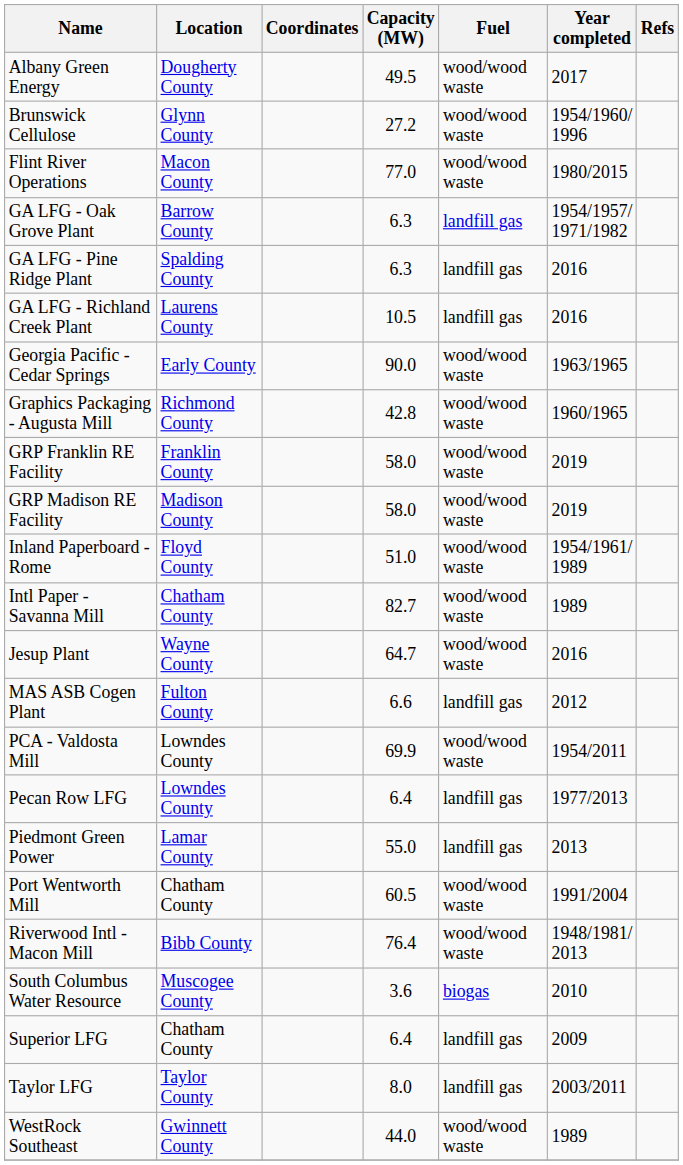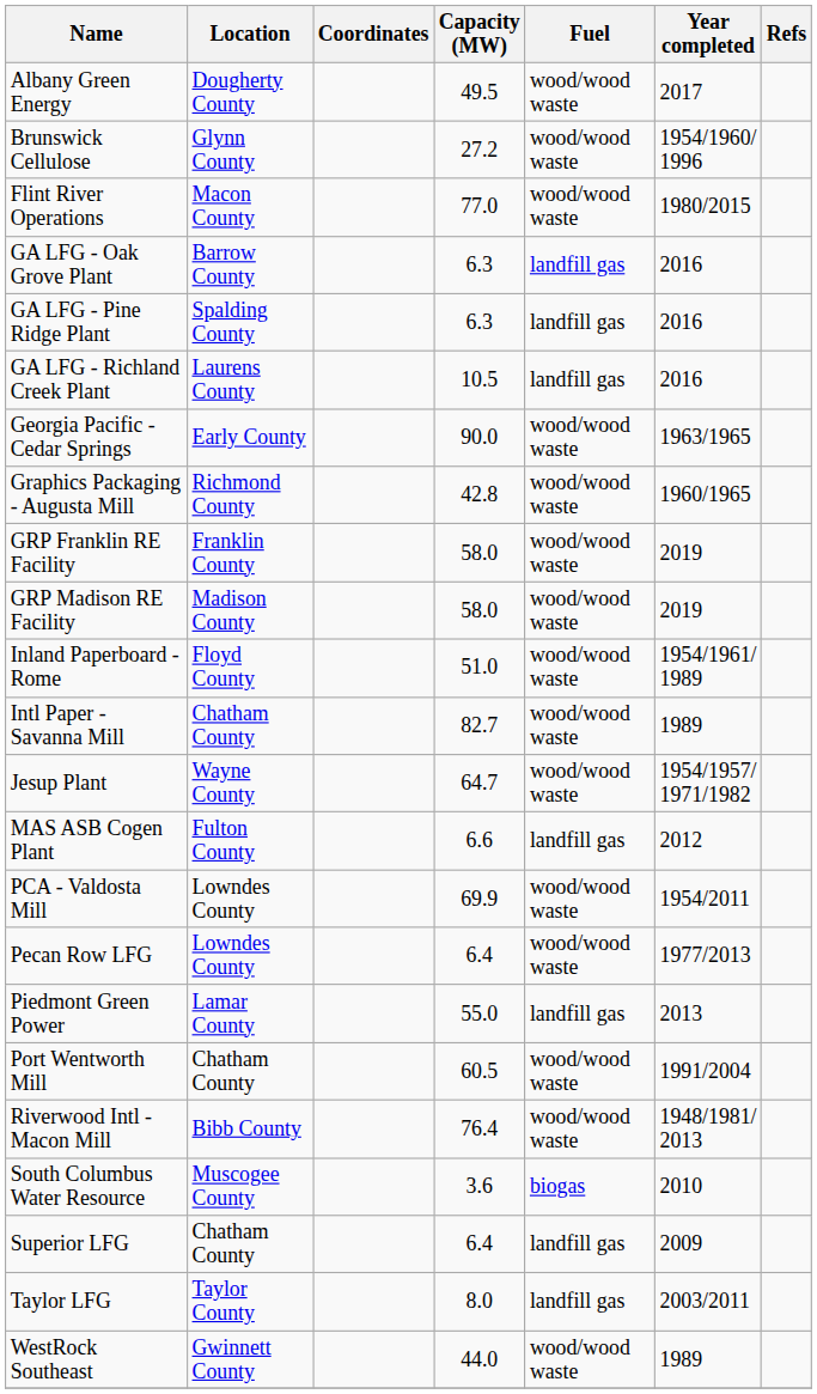 <table class="wikitable sortable">
 <tr>
 <th>Name</th>
 <th>Location</th>
 <th>Coordinates</th>
 <th>Capacity<br>(MW)</th>
 <th>Fuel</th>
 <th>Year<br>completed</th>
 <th>Refs</th>
 </tr>
 <tr>
 <td>Albany Green Energy</td>
 <td><a href='#'>Dougherty County</a></td>
 <td></td>
 <td align=center>49.5</td>
 <td>wood/wood waste</td>
 <td>2017</td>
 <td></td>
 </tr>
 <tr>
 <td>Brunswick Cellulose</td>
 <td><a href='#'>Glynn County</a></td>
 <td></td>
 <td align=center>27.2</td>
 <td>wood/wood waste</td>
 <td>1954/1960/<br>1996</td>
 <td></td>
 </tr>
 <tr>
 <td>Flint River Operations</td>
 <td><a href='#'>Macon County</a></td>
 <td></td>
 <td align=center>77.0</td>
 <td>wood/wood waste</td>
 <td>1980/2015</td>
 <td></td>
 </tr>
 <tr>
 <td>GA LFG - Oak Grove Plant</td>
 <td><a href='#'>Barrow County</a></td>
 <td></td>
 <td align=center>6.3</td>
 <td><a href='#'>landfill gas</a></td>
-<td>1954/1957/<br>1971/1982</td>
+<td>2016</td>
 <td></td>
 </tr>
 <tr>
 <td>GA LFG - Pine Ridge Plant</td>
 <td><a href='#'>Spalding County</a></td>
 <td></td>
 <td align=center>6.3</td>
 <td>landfill gas</td>
 <td>2016</td>
 <td></td>
 </tr>
 <tr>
 <td>GA LFG - Richland Creek Plant</td>
 <td><a href='#'>Laurens County</a></td>
 <td></td>
 <td align=center>10.5</td>
 <td>landfill gas</td>
 <td>2016</td>
 <td></td>
 </tr>
 <tr>
 <td>Georgia Pacific - Cedar Springs</td>
 <td><a href='#'>Early County</a></td>
 <td></td>
 <td align=center>90.0</td>
 <td>wood/wood waste</td>
 <td>1963/1965</td>
 <td></td>
 </tr>
 <tr>
 <td>Graphics Packaging - Augusta Mill</td>
 <td><a href='#'>Richmond County</a></td>
 <td></td>
 <td align=center>42.8</td>
 <td>wood/wood waste</td>
 <td>1960/1965</td>
 <td></td>
 </tr>
 <tr>
 <td>GRP Franklin RE Facility</td>
 <td><a href='#'>Franklin County</a></td>
 <td></td>
 <td align=center>58.0</td>
 <td>wood/wood waste</td>
 <td>2019</td>
 <td></td>
 </tr>
 <tr>
 <td>GRP Madison RE Facility</td>
 <td><a href='#'>Madison County</a></td>
 <td></td>
 <td align=center>58.0</td>
 <td>wood/wood waste</td>
 <td>2019</td>
 <td></td>
 </tr>
 <tr>
 <td>Inland Paperboard - Rome</td>
 <td><a href='#'>Floyd County</a></td>
 <td></td>
 <td align=center>51.0</td>
 <td>wood/wood waste</td>
 <td>1954/1961/<br>1989</td>
 <td></td>
 </tr>
 <tr>
 <td>Intl Paper - Savanna Mill</td>
 <td><a href='#'>Chatham County</a></td>
 <td></td>
 <td align=center>82.7</td>
 <td>wood/wood waste</td>
 <td>1989</td>
 <td></td>
 </tr>
 <tr>
 <td>Jesup Plant</td>
 <td><a href='#'>Wayne County</a></td>
 <td></td>
 <td align=center>64.7</td>
 <td>wood/wood waste</td>
-<td>2016</td>
+<td>1954/1957/<br>1971/1982</td>
 <td></td>
 </tr>
 <tr>
 <td>MAS ASB Cogen Plant</td>
 <td><a href='#'>Fulton County</a></td>
 <td></td>
 <td align=center>6.6</td>
 <td>landfill gas</td>
 <td>2012</td>
 <td></td>
 </tr>
 <tr>
 <td>PCA - Valdosta Mill</td>
 <td>Lowndes County</td>
 <td></td>
 <td align=center>69.9</td>
 <td>wood/wood waste</td>
 <td>1954/2011</td>
 <td></td>
 </tr>
 <tr>
 <td>Pecan Row LFG</td>
 <td><a href='#'>Lowndes County</a></td>
 <td></td>
 <td align=center>6.4</td>
-<td>landfill gas</td>
+<td>wood/wood waste</td>
 <td>1977/2013</td>
 <td></td>
 </tr>
 <tr>
 <td>Piedmont Green Power</td>
 <td><a href='#'>Lamar County</a></td>
 <td></td>
 <td align=center>55.0</td>
 <td>landfill gas</td>
 <td>2013</td>
 <td></td>
 </tr>
 <tr>
 <td>Port Wentworth Mill</td>
 <td>Chatham County</td>
 <td></td>
 <td align=center>60.5</td>
 <td>wood/wood waste</td>
 <td>1991/2004</td>
 <td></td>
 </tr>
 <tr>
 <td>Riverwood Intl - Macon Mill</td>
 <td><a href='#'>Bibb County</a></td>
 <td></td>
 <td align=center>76.4</td>
 <td>wood/wood waste</td>
 <td>1948/1981/<br>2013</td>
 <td></td>
 </tr>
 <tr>
 <td>South Columbus Water Resource</td>
 <td><a href='#'>Muscogee County</a></td>
 <td></td>
 <td align=center>3.6</td>
 <td><a href='#'>biogas</a></td>
 <td>2010</td>
 <td></td>
 </tr>
 <tr>
 <td>Superior LFG</td>
 <td>Chatham County</td>
 <td></td>
 <td align=center>6.4</td>
 <td>landfill gas</td>
 <td>2009</td>
 <td></td>
 </tr>
 <tr>
 <td>Taylor LFG</td>
 <td><a href='#'>Taylor County</a></td>
 <td></td>
 <td align=center>8.0</td>
 <td>landfill gas</td>
 <td>2003/2011</td>
 <td></td>
 </tr>
 <tr>
 <td>WestRock Southeast</td>
 <td><a href='#'>Gwinnett County</a></td>
 <td></td>
 <td align=center>44.0</td>
 <td>wood/wood waste</td>
 <td>1989</td>
 <td></td>
 </tr>
 <tr>
 </tr>
 </table>
